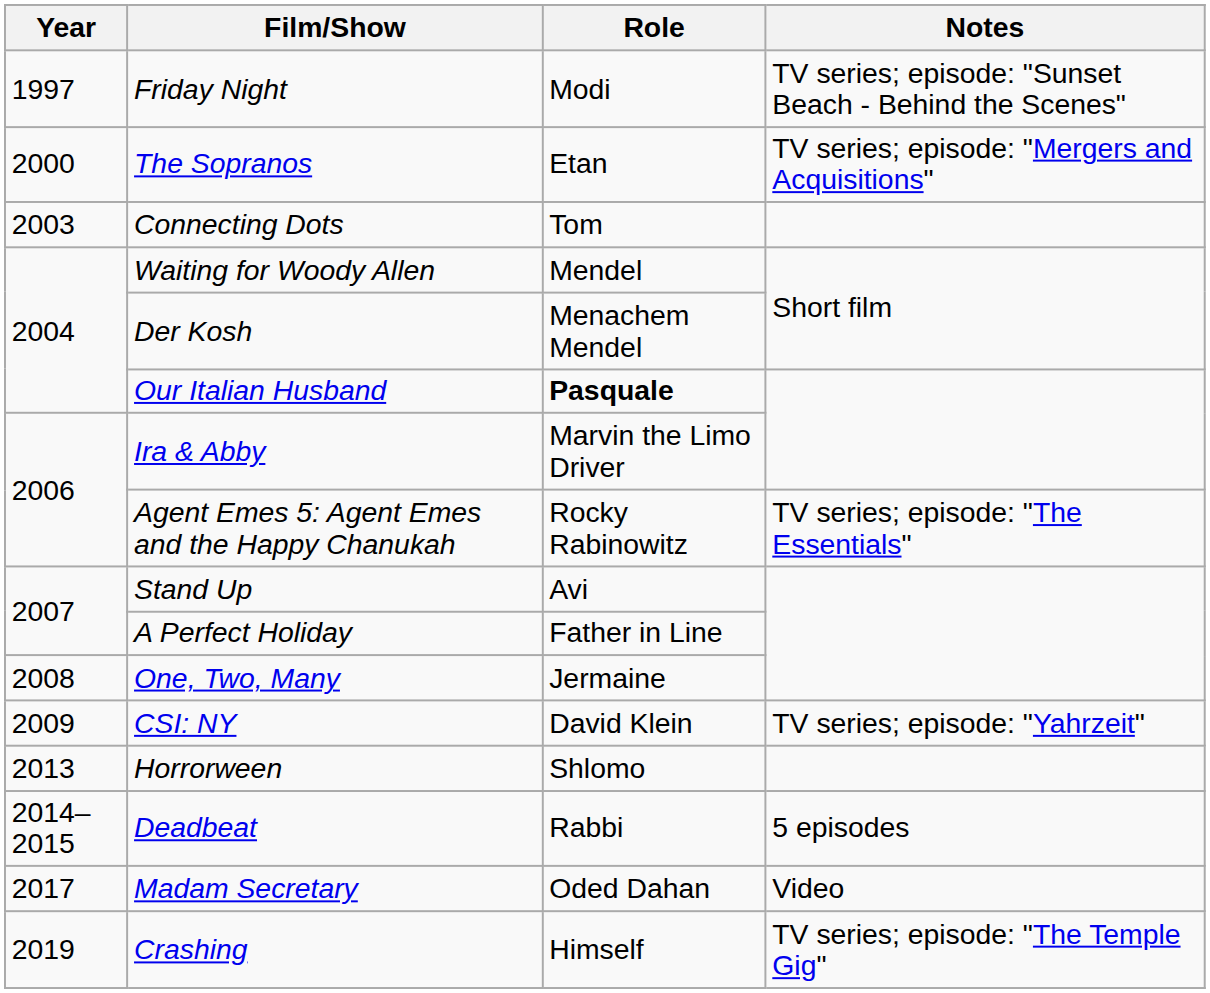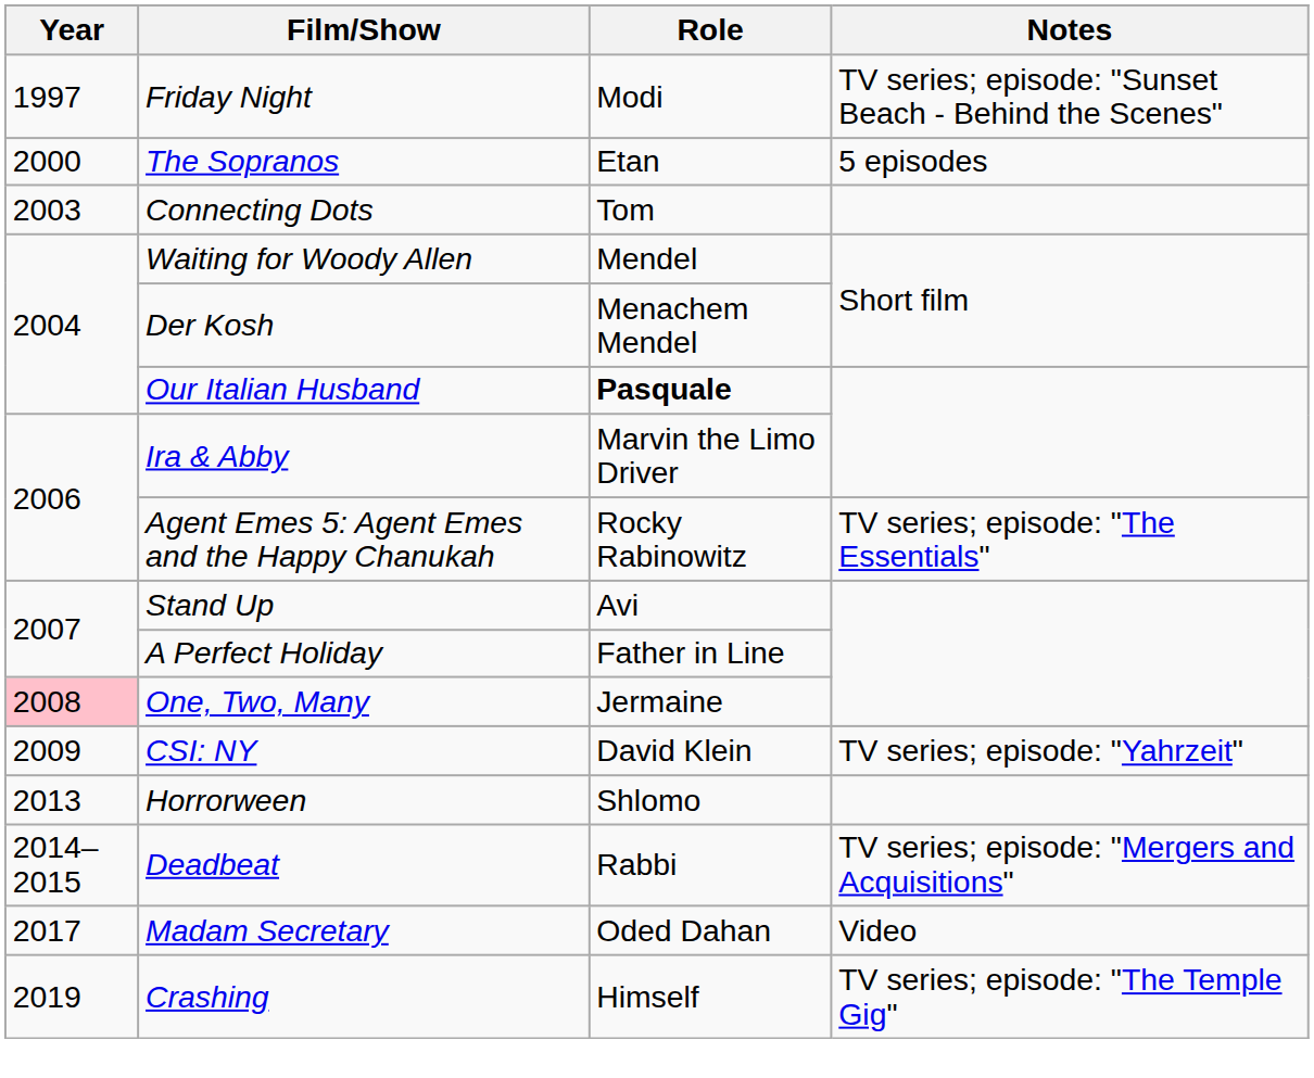 <table class="wikitable" style="font-size: 90%;">
 <tr>
 <th>Year</th>
 <th>Film/Show</th>
 <th>Role</th>
 <th>Notes</th>
 </tr>
 <tr>
 <td>1997</td>
 <td><em>Friday Night</em></td>
 <td>Modi</td>
 <td>TV series; episode: "Sunset Beach - Behind the Scenes"</td>
 </tr>
 <tr>
 <td>2000</td>
 <td><em><a href='#'>The Sopranos</a></em></td>
 <td>Etan</td>
-<td>TV series; episode: "<a href='#'>Mergers and Acquisitions</a>"</td>
+<td>5 episodes</td>
 </tr>
 <tr>
 <td>2003</td>
 <td><em>Connecting Dots</em></td>
 <td>Tom</td>
 <td></td>
 </tr>
 <tr>
 <td rowspan="3">2004</td>
 <td><em>Waiting for Woody Allen</em></td>
 <td>Mendel</td>
 <td rowspan="2">Short film</td>
 </tr>
 <tr>
 <td><em>Der Kosh</em></td>
 <td>Menachem Mendel</td>
 </tr>
 <tr>
 <td><em><a href='#'>Our Italian Husband</a></em></td>
 <td><strong>Pasquale</strong></td>
 <td rowspan="2"></td>
 </tr>
 <tr>
 <td rowspan="2">2006</td>
 <td><em><a href='#'>Ira & Abby</a></em></td>
 <td>Marvin the Limo Driver</td>
 </tr>
 <tr>
 <td><em>Agent Emes 5: Agent Emes and the Happy Chanukah</em></td>
 <td>Rocky Rabinowitz</td>
 <td>TV series; episode: "<a href='#'>The Essentials</a>"</td>
 </tr>
 <tr>
 <td rowspan="2">2007</td>
 <td><em>Stand Up</em></td>
 <td>Avi</td>
 <td rowspan="3"></td>
 </tr>
 <tr>
 <td><em>A Perfect Holiday</em></td>
 <td>Father in Line</td>
 </tr>
 <tr>
-<td>2008</td>
+<td style="background: pink;">2008</td>
 <td><em><a href='#'>One, Two, Many</a></em></td>
 <td>Jermaine</td>
 </tr>
 <tr>
 <td>2009</td>
 <td><em><a href='#'>CSI: NY</a></em></td>
 <td>David Klein</td>
 <td>TV series; episode: "<a href='#'>Yahrzeit</a>"</td>
 </tr>
 <tr>
 <td>2013</td>
 <td><em>Horrorween</em></td>
 <td>Shlomo</td>
 <td></td>
 </tr>
 <tr>
 <td>2014–2015</td>
 <td><em><a href='#'>Deadbeat</a></em></td>
 <td>Rabbi</td>
-<td>5 episodes</td>
+<td>TV series; episode: "<a href='#'>Mergers and Acquisitions</a>"</td>
 </tr>
 <tr>
 <td>2017</td>
 <td><em><a href='#'>Madam Secretary</a></em></td>
 <td>Oded Dahan</td>
 <td>Video</td>
 </tr>
 <tr>
 <td>2019</td>
 <td><em><a href='#'>Crashing</a></em></td>
 <td>Himself</td>
 <td>TV series; episode: "<a href='#'>The Temple Gig</a>"</td>
 </tr>
 </table>
